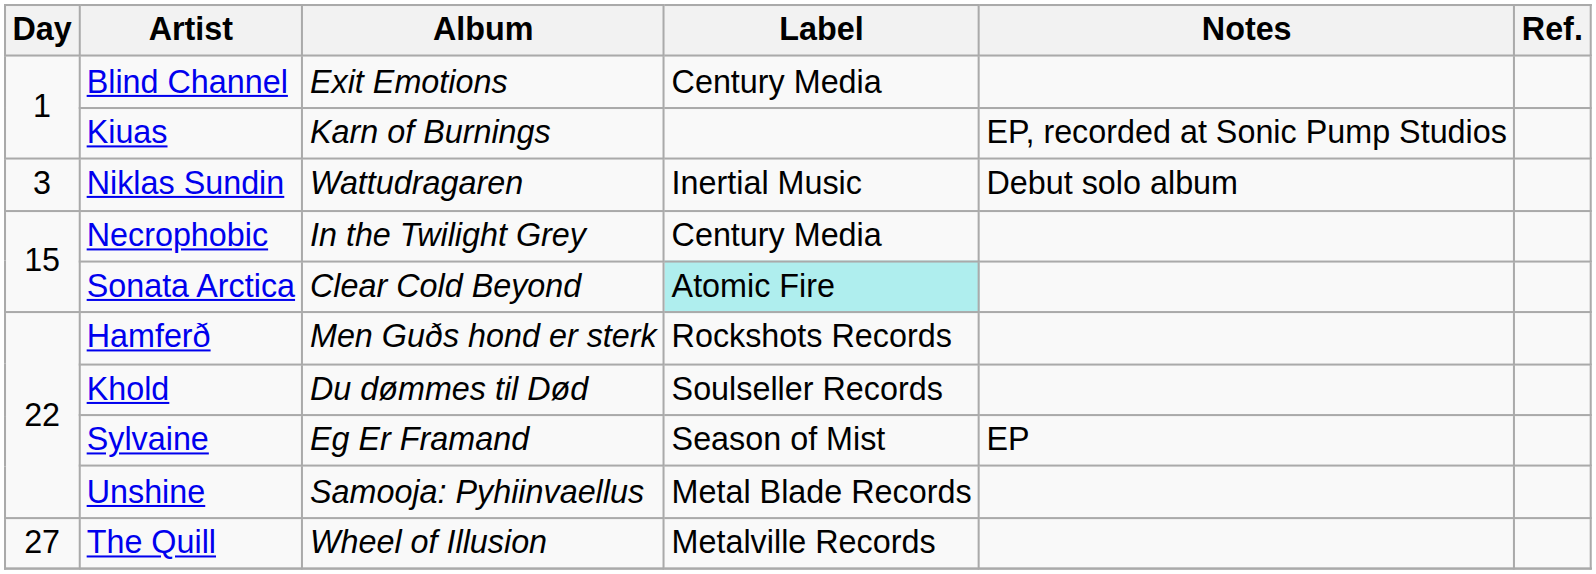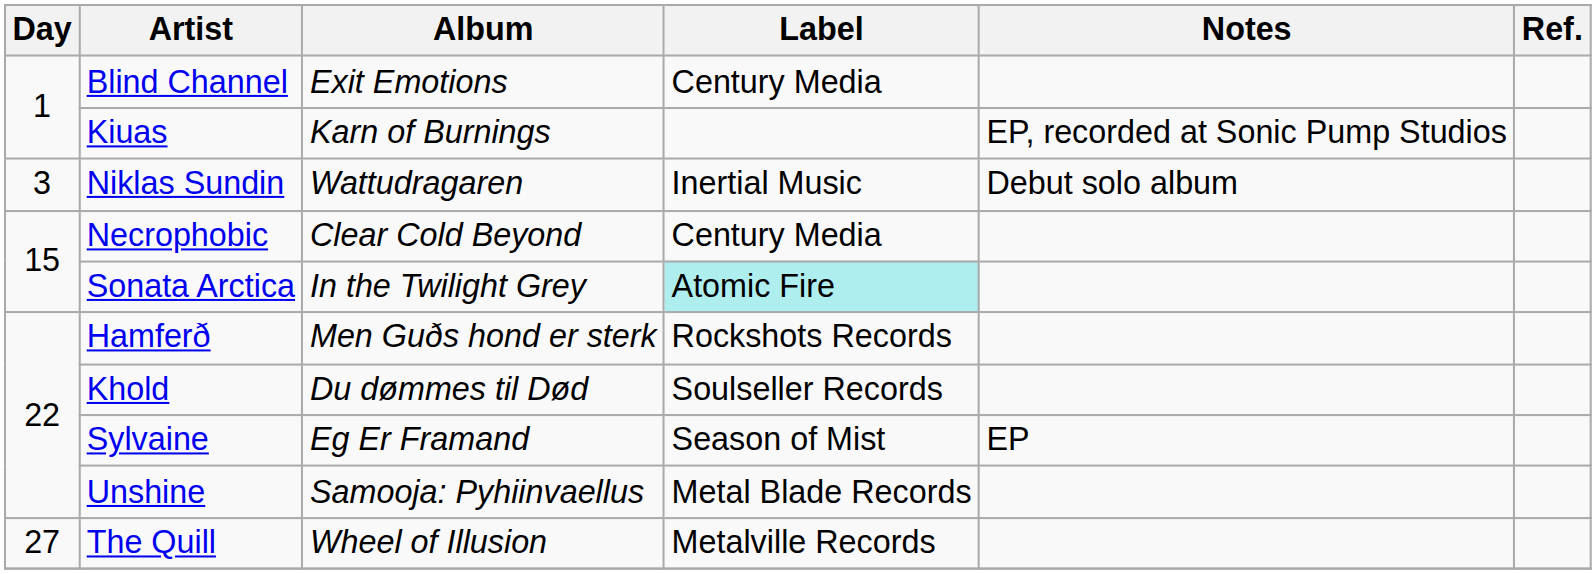 <table class="wikitable" id="table_March">
 <tr>
 <th>Day</th>
 <th>Artist</th>
 <th>Album</th>
 <th>Label</th>
 <th>Notes</th>
 <th>Ref.</th>
 </tr>
 <tr>
 <td style="text-align:center;" rowspan="2">1</td>
 <td><a href='#'>Blind Channel</a></td>
 <td><em>Exit Emotions</em></td>
 <td>Century Media</td>
 <td></td>
 <td></td>
 </tr>
 <tr>
 <td><a href='#'>Kiuas</a></td>
 <td><em>Karn of Burnings</em></td>
 <td></td>
 <td>EP, recorded at Sonic Pump Studios</td>
 <td></td>
 </tr>
 <tr>
 <td style="text-align:center;" rowspan="1">3</td>
 <td><a href='#'>Niklas Sundin</a></td>
 <td><em>Wattudragaren</em></td>
 <td>Inertial Music</td>
 <td>Debut solo album</td>
 <td></td>
 </tr>
 <tr>
 <td style="text-align:center;" rowspan="2">15</td>
 <td><a href='#'>Necrophobic</a></td>
-<td><em>In the Twilight Grey</em></td>
+<td><em>Clear Cold Beyond</em></td>
 <td>Century Media</td>
 <td></td>
 <td></td>
 </tr>
 <tr>
 <td><a href='#'>Sonata Arctica</a></td>
-<td><em>Clear Cold Beyond</em></td>
+<td><em>In the Twilight Grey</em></td>
 <td style="background: paleturquoise;">Atomic Fire</td>
 <td></td>
 <td></td>
 </tr>
 <tr>
 <td style="text-align:center;" rowspan="4">22</td>
 <td><a href='#'>Hamferð</a></td>
 <td><em>Men Guðs hond er sterk</em></td>
 <td>Rockshots Records</td>
 <td></td>
 <td></td>
 </tr>
 <tr>
 <td><a href='#'>Khold</a></td>
 <td><em>Du dømmes til Død</em></td>
 <td>Soulseller Records</td>
 <td></td>
 <td></td>
 </tr>
 <tr>
 <td><a href='#'>Sylvaine</a></td>
 <td><em>Eg Er Framand</em></td>
 <td>Season of Mist</td>
 <td>EP</td>
 <td></td>
 </tr>
 <tr>
 <td><a href='#'>Unshine</a></td>
 <td><em>Samooja: Pyhiinvaellus</em></td>
 <td>Metal Blade Records</td>
 <td></td>
 <td></td>
 </tr>
 <tr>
 <td style="text-align:center;" rowspan="1">27</td>
 <td><a href='#'>The Quill</a></td>
 <td><em>Wheel of Illusion</em></td>
 <td>Metalville Records</td>
 <td></td>
 <td></td>
 </tr>
 <tr>
 </tr>
 </table>
